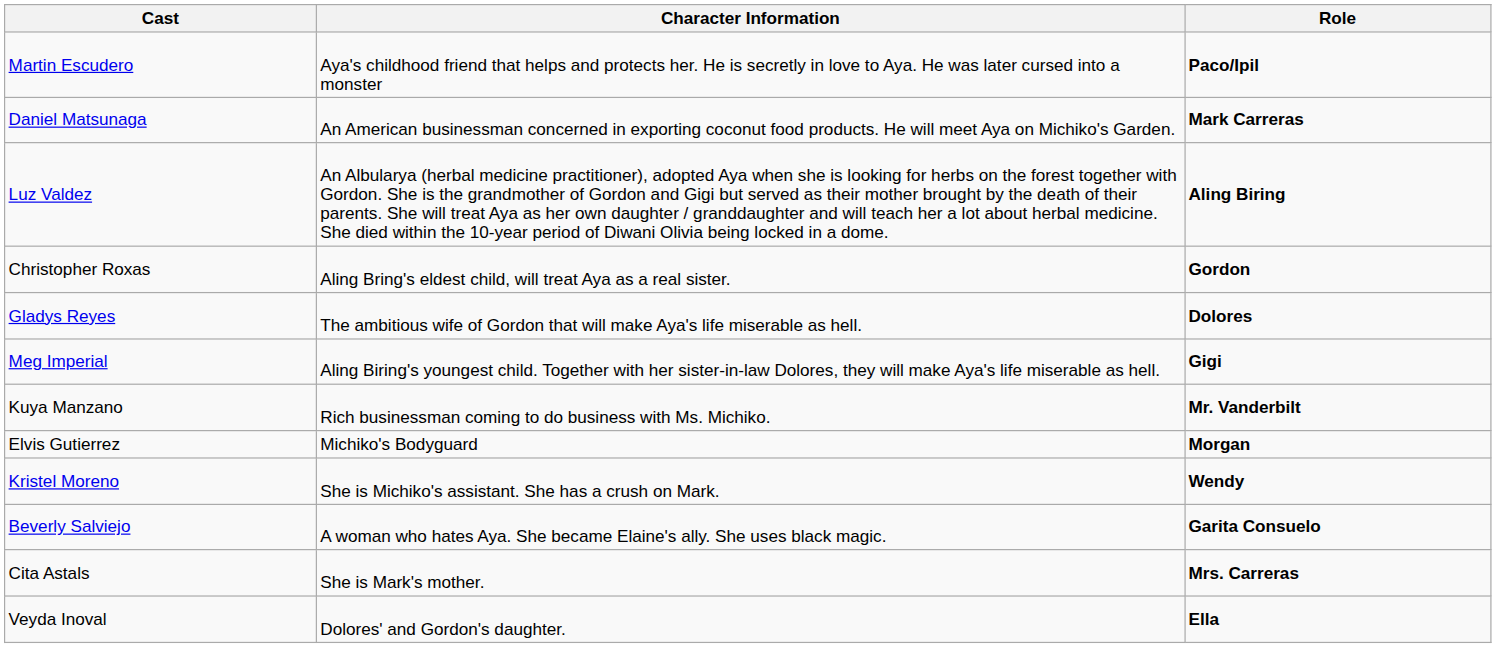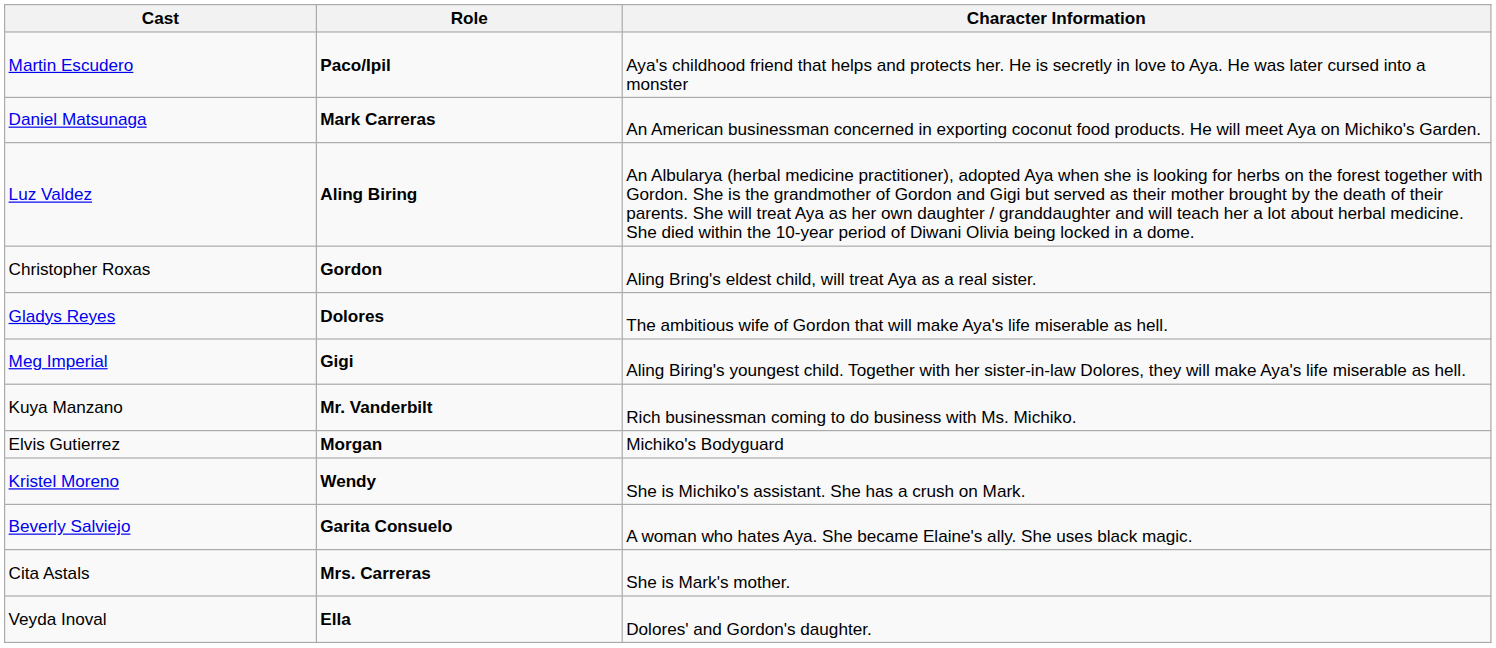 <table class="wikitable" style="font-size:90%;">
 <tr>
 <th width="5%">Cast</th>
+<th width="5%">Role</th>
 <th width="15%">Character Information</th>
-<th width="5%">Role</th>
 </tr>
 <tr>
 <td><a href='#'>Martin Escudero</a></td>
+<td><strong>Paco/Ipil</strong></td>
 <td><br>Aya's childhood friend that helps and protects her. He is secretly in love to Aya. He was later cursed into a monster</td>
-<td><strong>Paco/Ipil</strong></td>
 </tr>
 <tr>
 <td><a href='#'>Daniel Matsunaga</a></td>
+<td><strong>Mark Carreras</strong></td>
 <td><br>An American businessman concerned in exporting coconut food products. He will meet Aya on Michiko's Garden.</td>
-<td><strong>Mark Carreras</strong></td>
 </tr>
 <tr>
 <td><a href='#'>Luz Valdez</a></td>
+<td><strong>Aling Biring</strong></td>
 <td><br>An Albularya (herbal medicine practitioner), adopted Aya when she is looking for herbs on the forest together with Gordon. She is the grandmother of Gordon and Gigi but served as their mother brought by the death of their parents. She will treat Aya as her own daughter / granddaughter and will teach her a lot about herbal medicine. She died within the 10-year period of Diwani Olivia being locked in a dome.</td>
-<td><strong>Aling Biring</strong></td>
 </tr>
 <tr>
 <td>Christopher Roxas</td>
+<td><strong>Gordon</strong></td>
 <td><br>Aling Bring's eldest child, will treat Aya as a real sister.</td>
-<td><strong>Gordon</strong></td>
 </tr>
 <tr>
 <td><a href='#'>Gladys Reyes</a></td>
+<td><strong>Dolores</strong></td>
 <td><br>The ambitious wife of Gordon that will make Aya's life miserable as hell.</td>
-<td><strong>Dolores</strong></td>
 </tr>
 <tr>
 <td><a href='#'>Meg Imperial</a></td>
+<td><strong>Gigi</strong></td>
 <td><br>Aling Biring's youngest child. Together with her sister-in-law Dolores, they will make Aya's life miserable as hell.</td>
-<td><strong>Gigi</strong></td>
 </tr>
 <tr>
 <td>Kuya Manzano</td>
+<td><strong>Mr. Vanderbilt</strong></td>
 <td><br>Rich businessman coming to do business with Ms. Michiko.</td>
-<td><strong>Mr. Vanderbilt</strong></td>
 </tr>
 <tr>
 <td>Elvis Gutierrez</td>
+<td><strong>Morgan</strong></td>
 <td>Michiko's Bodyguard</td>
-<td><strong>Morgan</strong></td>
 </tr>
 <tr>
 <td><a href='#'>Kristel Moreno</a></td>
+<td><strong>Wendy</strong></td>
 <td><br>She is Michiko's assistant. She has a crush on Mark.</td>
-<td><strong>Wendy</strong></td>
 </tr>
 <tr>
 <td><a href='#'>Beverly Salviejo</a></td>
+<td><strong>Garita Consuelo</strong></td>
 <td><br>A woman who hates Aya. She became Elaine's ally. She uses black magic.</td>
-<td><strong>Garita Consuelo</strong></td>
 </tr>
 <tr>
 <td>Cita Astals</td>
+<td><strong>Mrs. Carreras</strong></td>
 <td><br>She is Mark's mother.</td>
-<td><strong>Mrs. Carreras</strong></td>
 </tr>
 <tr>
 <td>Veyda Inoval</td>
+<td><strong>Ella</strong></td>
 <td><br>Dolores' and Gordon's daughter.</td>
-<td><strong>Ella</strong></td>
 </tr>
 </table>
